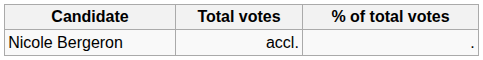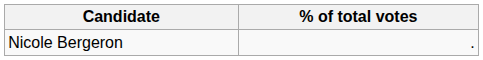 <table style="width:475px;" class="wikitable">
 <tr bgcolor="#EEEEEE">
 <th align="left">Candidate</th>
-<th align="right">Total votes</th>
 <th align="right">% of total votes</th>
 </tr>
 <tr>
 <td align="left">Nicole Bergeron</td>
-<td align="right">accl.</td>
 <td align="right">.</td>
 </tr>
 </table>
